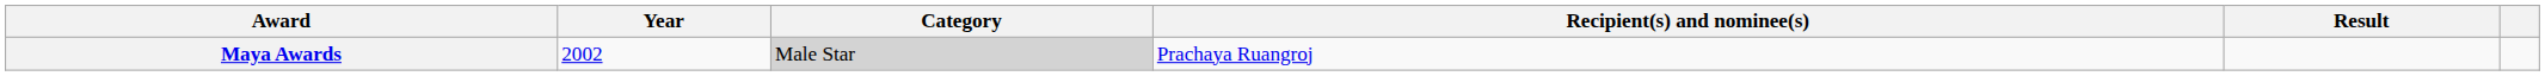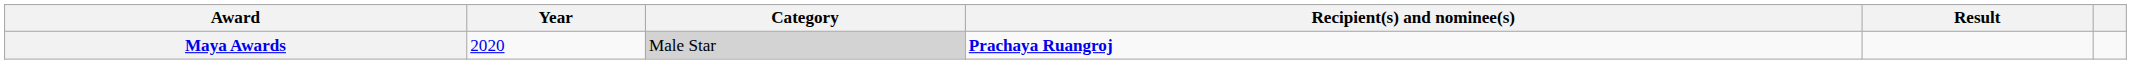 <table class="wikitable sortable plainrowheaders" style="width: 100%;">
 <tr>
 <th scope="col">Award</th>
 <th scope="col">Year</th>
 <th scope="col">Category</th>
 <th scope="col">Recipient(s) and nominee(s)</th>
 <th scope="col">Result</th>
 <th scope="col" class="unsortable"></th>
 </tr>
 <tr>
 <th scope="row"><a href='#'>Maya Awards</a> </th>
-<td><a href='#'>2002</a></td>
+<td><a href='#'>2020</a></td>
 <td style="background: lightgrey;">Male Star</td>
-<td><a href='#'>Prachaya Ruangroj</a></td>
+<td><strong><a href='#'>Prachaya Ruangroj</a></strong></td>
 <td></td>
 <td style="text-align: center;"></td>
 </tr>
 </table>
